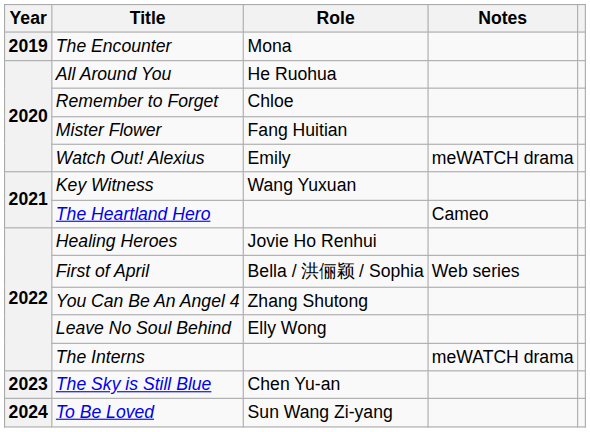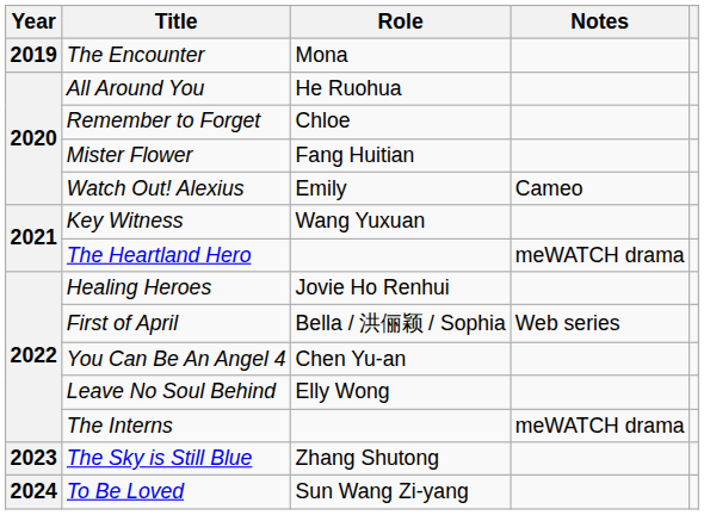 <table class="wikitable sortable plainrowheaders">
 <tr>
 <th scope="col">Year</th>
 <th scope="col">Title</th>
 <th scope="col">Role</th>
 <th scope="col" class="unsortable">Notes</th>
 <th scope="col" class="unsortable"></th>
 </tr>
 <tr>
 <th scope="row">2019</th>
 <td><em>The Encounter</em></td>
 <td>Mona</td>
 <td></td>
 <td></td>
 </tr>
 <tr>
 <th scope="row" rowspan="4">2020</th>
 <td><em>All Around You</em></td>
 <td>He Ruohua</td>
 <td></td>
 <td></td>
 </tr>
 <tr>
 <td><em>Remember to Forget</em></td>
 <td>Chloe</td>
 <td></td>
 <td></td>
 </tr>
 <tr>
 <td><em>Mister Flower</em></td>
 <td>Fang Huitian</td>
 <td></td>
 <td></td>
 </tr>
 <tr>
 <td><em>Watch Out! Alexius</em></td>
 <td>Emily</td>
-<td>meWATCH drama</td>
+<td>Cameo</td>
 <td></td>
 </tr>
 <tr>
 <th scope="row" rowspan="2">2021</th>
 <td><em>Key Witness</em></td>
 <td>Wang Yuxuan</td>
 <td></td>
 <td></td>
 </tr>
 <tr>
 <td><em><a href='#'>The Heartland Hero</a></em></td>
 <td></td>
-<td>Cameo</td>
+<td>meWATCH drama</td>
 <td></td>
 </tr>
 <tr>
 <th scope="row" rowspan="5">2022</th>
 <td><em>Healing Heroes</em></td>
 <td>Jovie Ho Renhui</td>
 <td></td>
 <td></td>
 </tr>
 <tr>
 <td><em>First of April</em></td>
 <td>Bella / 洪俪颖 / Sophia</td>
 <td>Web series</td>
 <td></td>
 </tr>
 <tr>
 <td><em>You Can Be An Angel 4</em></td>
-<td>Zhang Shutong</td>
+<td>Chen Yu-an</td>
 <td></td>
 <td></td>
 </tr>
 <tr>
 <td><em>Leave No Soul Behind</em></td>
 <td>Elly Wong</td>
 <td></td>
 <td></td>
 </tr>
 <tr>
 <td><em>The Interns</em></td>
 <td></td>
 <td>meWATCH drama</td>
 <td></td>
 </tr>
 <tr>
 <th scope="row">2023</th>
 <td><em><a href='#'>The Sky is Still Blue</a></em></td>
-<td>Chen Yu-an</td>
+<td>Zhang Shutong</td>
 <td></td>
 <td></td>
 </tr>
 <tr>
 <th scope="row">2024</th>
 <td><em><a href='#'>To Be Loved</a></em></td>
 <td>Sun Wang Zi-yang</td>
 <td></td>
 </tr>
 </table>
